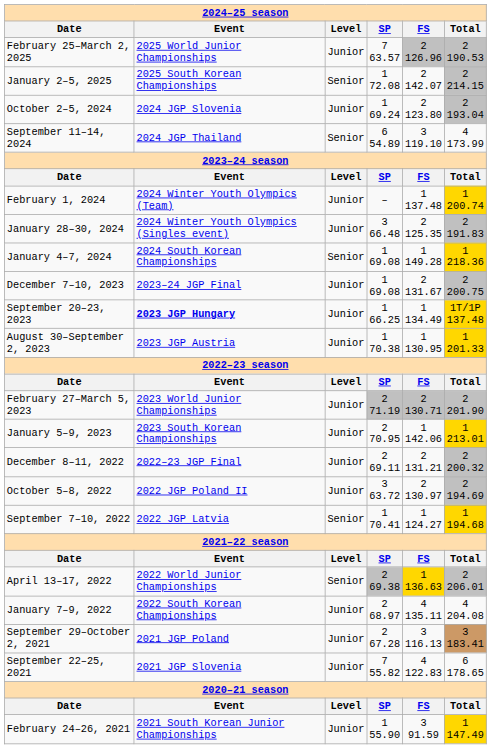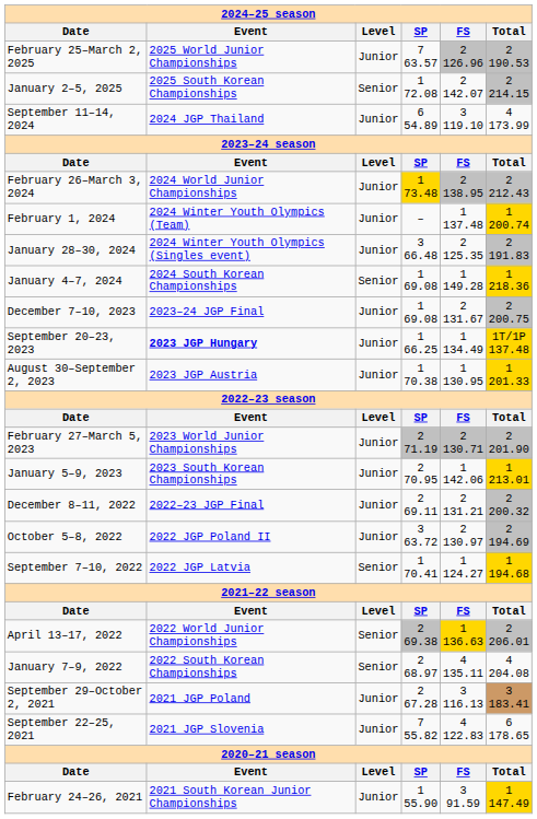 <table class="wikitable">
 <tr>
 <td style="background-color: #ffdead; " colspan=6 align=center><a href='#'><strong>2024–25 season</strong></a></td>
 </tr>
 <tr>
 <th>Date</th>
 <th>Event</th>
 <th>Level</th>
 <th><a href='#'>SP</a></th>
 <th><a href='#'>FS</a></th>
 <th>Total</th>
 </tr>
 <tr>
 <td>February 25–March 2, 2025</td>
 <td><a href='#'>2025 World Junior Championships</a></td>
 <td>Junior</td>
 <td align=center>7 <br> 63.57</td>
 <td align=center bgcolor=silver>2 <br> 126.96</td>
 <td align=center bgcolor=silver>2 <br> 190.53</td>
 </tr>
 <tr>
 <td>January 2–5, 2025</td>
 <td><a href='#'>2025 South Korean Championships</a></td>
 <td>Senior</td>
 <td align=center>1 <br> 72.08</td>
 <td align=center>2 <br> 142.07</td>
 <td align=center bgcolor=silver>2 <br> 214.15</td>
 </tr>
 <tr>
-<td>October 2–5, 2024</td>
-<td><a href='#'>2024 JGP Slovenia</a></td>
-<td>Junior</td>
-<td align=center>1 <br> 69.24</td>
-<td align=center>2 <br> 123.80</td>
-<td align=center bgcolor=silver>2 <br> 193.04</td>
-</tr>
-<tr>
 <td>September 11–14, 2024</td>
 <td><a href='#'>2024 JGP Thailand</a></td>
-<td>Senior</td>
+<td>Junior</td>
 <td align=center>6 <br> 54.89</td>
 <td align=center>3 <br> 119.10</td>
 <td align=center>4 <br> 173.99</td>
 </tr>
 <tr>
 <th colspan="6" style="background: #ffdead; text-align:center;"><strong><a href='#'>2023–24 season</a></strong></th>
 </tr>
 <tr>
 <th>Date</th>
 <th>Event</th>
 <th>Level</th>
 <th><a href='#'>SP</a></th>
 <th><a href='#'>FS</a></th>
 <th>Total</th>
+</tr>
+<tr>
+<td>February 26–March 3, 2024</td>
+<td><a href='#'>2024 World Junior Championships</a></td>
+<td>Junior</td>
+<td align=center bgcolor=gold>1 <br> 73.48</td>
+<td align=center bgcolor=silver>2 <br> 138.95</td>
+<td align=center bgcolor=silver>2 <br> 212.43</td>
 </tr>
 <tr>
 <td>February 1, 2024</td>
 <td><a href='#'>2024 Winter Youth Olympics (Team)</a></td>
 <td>Junior</td>
 <td align=center>–</td>
 <td align=center>1 <br> 137.48</td>
 <td align=center bgcolor=gold>1 <br> 200.74</td>
 </tr>
 <tr>
 <td>January 28–30, 2024</td>
 <td><a href='#'>2024 Winter Youth Olympics (Singles event)</a></td>
 <td>Junior</td>
 <td align=center>3 <br> 66.48</td>
 <td align=center>2 <br> 125.35</td>
 <td align=center bgcolor=silver>2 <br> 191.83</td>
 </tr>
 <tr>
 <td>January 4–7, 2024</td>
 <td><a href='#'>2024 South Korean Championships</a></td>
 <td>Senior</td>
 <td align=center>1 <br> 69.08</td>
 <td align=center>1 <br> 149.28</td>
 <td align=center bgcolor=gold>1 <br> 218.36</td>
 </tr>
 <tr>
 <td>December 7–10, 2023</td>
 <td><a href='#'>2023–24 JGP Final</a></td>
 <td>Junior</td>
 <td align=center>1 <br> 69.08</td>
 <td align=center>2 <br> 131.67</td>
 <td align=center bgcolor=silver>2 <br> 200.75</td>
 </tr>
 <tr>
 <td>September 20–23, 2023</td>
 <td><strong><a href='#'>2023 JGP Hungary</a></strong></td>
 <td>Junior</td>
 <td align=center>1 <br> 66.25</td>
 <td align=center>1 <br> 134.49</td>
 <td align=center bgcolor=gold>1T/1P <br> 137.48</td>
 </tr>
 <tr>
 <td>August 30–September 2, 2023</td>
 <td><a href='#'>2023 JGP Austria</a></td>
 <td>Junior</td>
 <td align=center>1 <br> 70.38</td>
 <td align=center>1 <br> 130.95</td>
 <td align=center bgcolor=gold>1 <br> 201.33</td>
 </tr>
 <tr>
 <th colspan="6" style="background: #ffdead; text-align:center;"><strong><a href='#'>2022–23 season</a></strong></th>
 </tr>
 <tr>
 <th>Date</th>
 <th>Event</th>
 <th>Level</th>
 <th><a href='#'>SP</a></th>
 <th><a href='#'>FS</a></th>
 <th>Total</th>
 </tr>
 <tr>
 <td>February 27–March 5, 2023</td>
 <td><a href='#'>2023 World Junior Championships</a></td>
 <td>Junior</td>
 <td align=center bgcolor=silver>2 <br> 71.19</td>
 <td align=center bgcolor=silver>2 <br> 130.71</td>
 <td align=center bgcolor=silver>2 <br> 201.90</td>
 </tr>
 <tr>
 <td>January 5–9, 2023</td>
 <td><a href='#'>2023 South Korean Championships</a></td>
 <td>Junior</td>
 <td align=center>2 <br> 70.95</td>
 <td align=center>1 <br> 142.06</td>
 <td align=center bgcolor=gold>1 <br> 213.01</td>
 </tr>
 <tr>
 <td>December 8–11, 2022</td>
 <td><a href='#'>2022–23 JGP Final</a></td>
 <td>Junior</td>
 <td align=center>2 <br> 69.11</td>
 <td align=center>2 <br> 131.21</td>
 <td align=center bgcolor=silver>2 <br> 200.32</td>
 </tr>
 <tr>
 <td>October 5–8, 2022</td>
 <td><a href='#'>2022 JGP Poland II</a></td>
 <td>Junior</td>
 <td align=center>3 <br> 63.72</td>
 <td align=center>2 <br> 130.97</td>
 <td align=center bgcolor=silver>2 <br> 194.69</td>
 </tr>
 <tr>
 <td>September 7–10, 2022</td>
 <td><a href='#'>2022 JGP Latvia</a></td>
 <td>Senior</td>
 <td align=center>1 <br> 70.41</td>
 <td align=center>1 <br> 124.27</td>
 <td align=center bgcolor=gold>1 <br> 194.68</td>
 </tr>
 <tr>
 <th colspan="6" style="background: #ffdead; text-align:center;"><strong><a href='#'>2021–22 season</a></strong></th>
 </tr>
 <tr>
 <th>Date</th>
 <th>Event</th>
 <th>Level</th>
 <th><a href='#'>SP</a></th>
 <th><a href='#'>FS</a></th>
 <th>Total</th>
 </tr>
 <tr>
 <td>April 13–17, 2022</td>
 <td><a href='#'>2022 World Junior Championships</a></td>
 <td>Senior</td>
 <td align=center bgcolor=silver>2 <br> 69.38</td>
 <td align=center bgcolor=gold>1 <br> 136.63</td>
 <td align=center bgcolor=silver>2 <br> 206.01</td>
 </tr>
 <tr>
 <td>January 7–9, 2022</td>
 <td><a href='#'>2022 South Korean Championships</a></td>
-<td>Junior</td>
+<td>Senior</td>
 <td align=center>2 <br> 68.97</td>
 <td align=center>4 <br> 135.11</td>
 <td align=center>4 <br> 204.08</td>
 </tr>
 <tr>
 <td>September 29–October 2, 2021</td>
 <td><a href='#'>2021 JGP Poland</a></td>
 <td>Junior</td>
 <td align=center>2 <br> 67.28</td>
 <td align=center>3 <br> 116.13</td>
 <td align=center bgcolor=cc9966>3 <br> 183.41</td>
 </tr>
 <tr>
 <td>September 22–25, 2021</td>
 <td><a href='#'>2021 JGP Slovenia</a></td>
 <td>Junior</td>
 <td align=center>7 <br> 55.82</td>
 <td align=center>4 <br> 122.83</td>
 <td align=center>6 <br> 178.65</td>
 </tr>
 <tr>
 <th colspan="6" style="background: #ffdead; text-align:center;"><strong><a href='#'>2020–21 season</a></strong></th>
 </tr>
 <tr>
 <th>Date</th>
 <th>Event</th>
 <th>Level</th>
 <th><a href='#'>SP</a></th>
 <th><a href='#'>FS</a></th>
 <th>Total</th>
 </tr>
 <tr>
 <td>February 24–26, 2021</td>
 <td><a href='#'>2021 South Korean Junior Championships</a></td>
 <td>Junior</td>
 <td align=center>1 <br> 55.90</td>
 <td align=center>3 <br> 91.59</td>
 <td align=center bgcolor=gold>1 <br> 147.49</td>
 </tr>
 </table>
